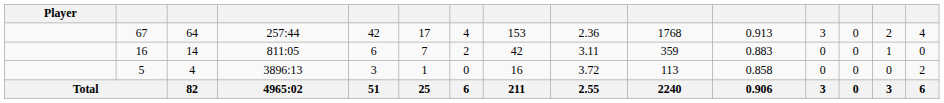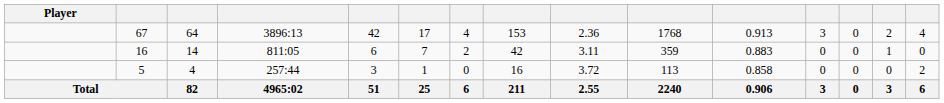 <table class="wikitable sortable" style="width:100%; text-align:center;">
 <tr>
 <th>Player</th>
 <th></th>
 <th></th>
 <th></th>
 <th></th>
 <th></th>
 <th></th>
 <th></th>
 <th></th>
 <th></th>
 <th></th>
 <th></th>
 <th></th>
 <th></th>
 <th></th>
 </tr>
 <tr>
 <td></td>
 <td>67</td>
 <td>64</td>
-<td>257:44</td>
+<td>3896:13</td>
 <td>42</td>
 <td>17</td>
 <td>4</td>
 <td>153</td>
 <td>2.36</td>
 <td>1768</td>
 <td>0.913</td>
 <td>3</td>
 <td>0</td>
 <td>2</td>
 <td>4</td>
 </tr>
 <tr>
 <td></td>
 <td>16</td>
 <td>14</td>
 <td>811:05</td>
 <td>6</td>
 <td>7</td>
 <td>2</td>
 <td>42</td>
 <td>3.11</td>
 <td>359</td>
 <td>0.883</td>
 <td>0</td>
 <td>0</td>
 <td>1</td>
 <td>0</td>
 </tr>
 <tr>
 <td></td>
 <td>5</td>
 <td>4</td>
-<td>3896:13</td>
+<td>257:44</td>
 <td>3</td>
 <td>1</td>
 <td>0</td>
 <td>16</td>
 <td>3.72</td>
 <td>113</td>
 <td>0.858</td>
 <td>0</td>
 <td>0</td>
 <td>0</td>
 <td>2</td>
 </tr>
 <tr class="sortbottom">
 <th colspan=2>Total</th>
 <th>82</th>
 <th>4965:02</th>
 <th>51</th>
 <th>25</th>
 <th>6</th>
 <th>211</th>
 <th>2.55</th>
 <th>2240</th>
 <th>0.906</th>
 <th>3</th>
 <th>0</th>
 <th>3</th>
 <th>6</th>
 </tr>
 </table>
